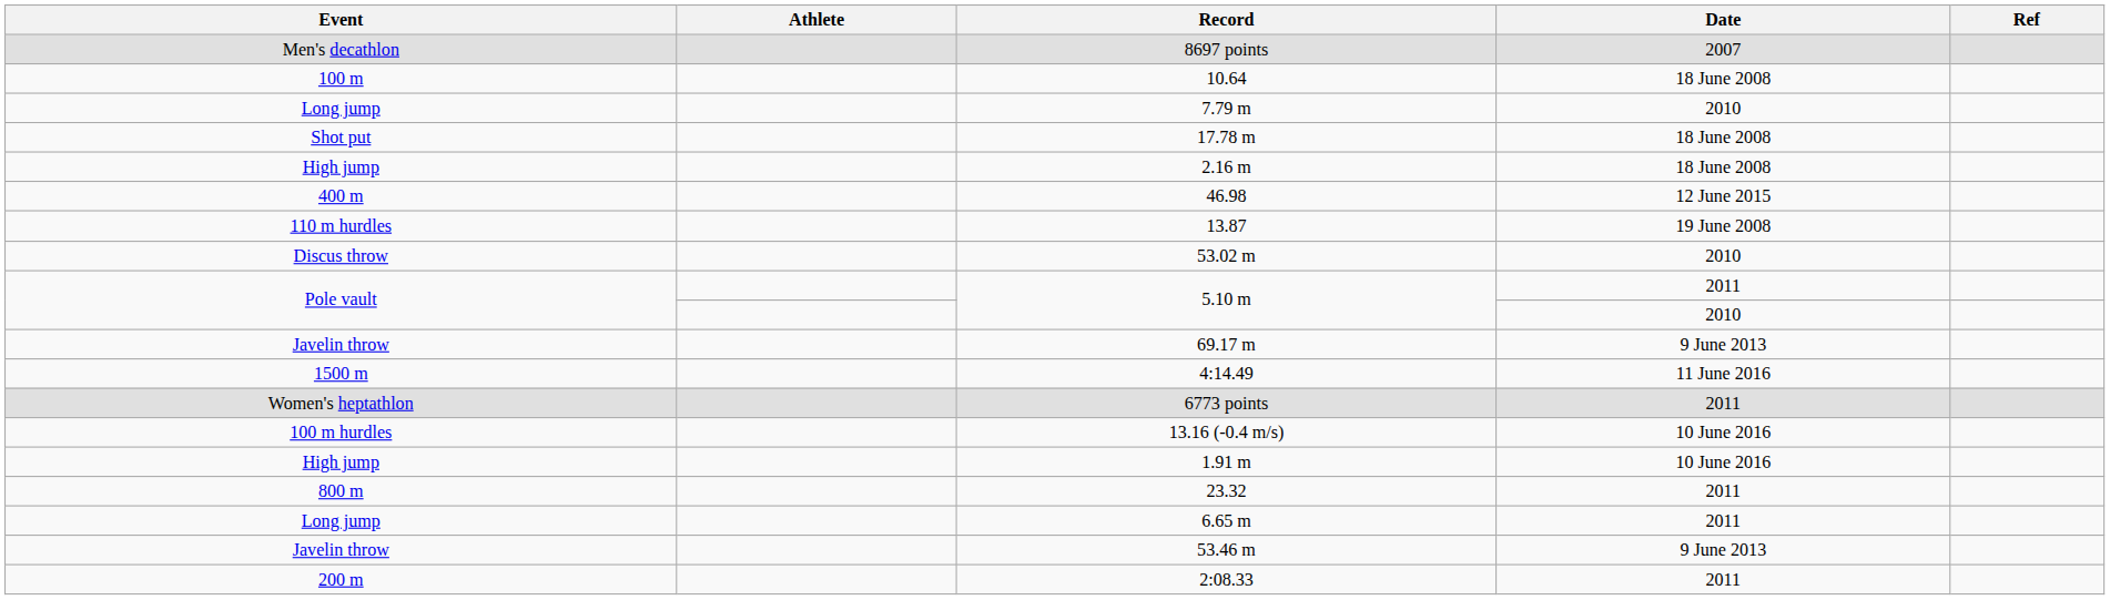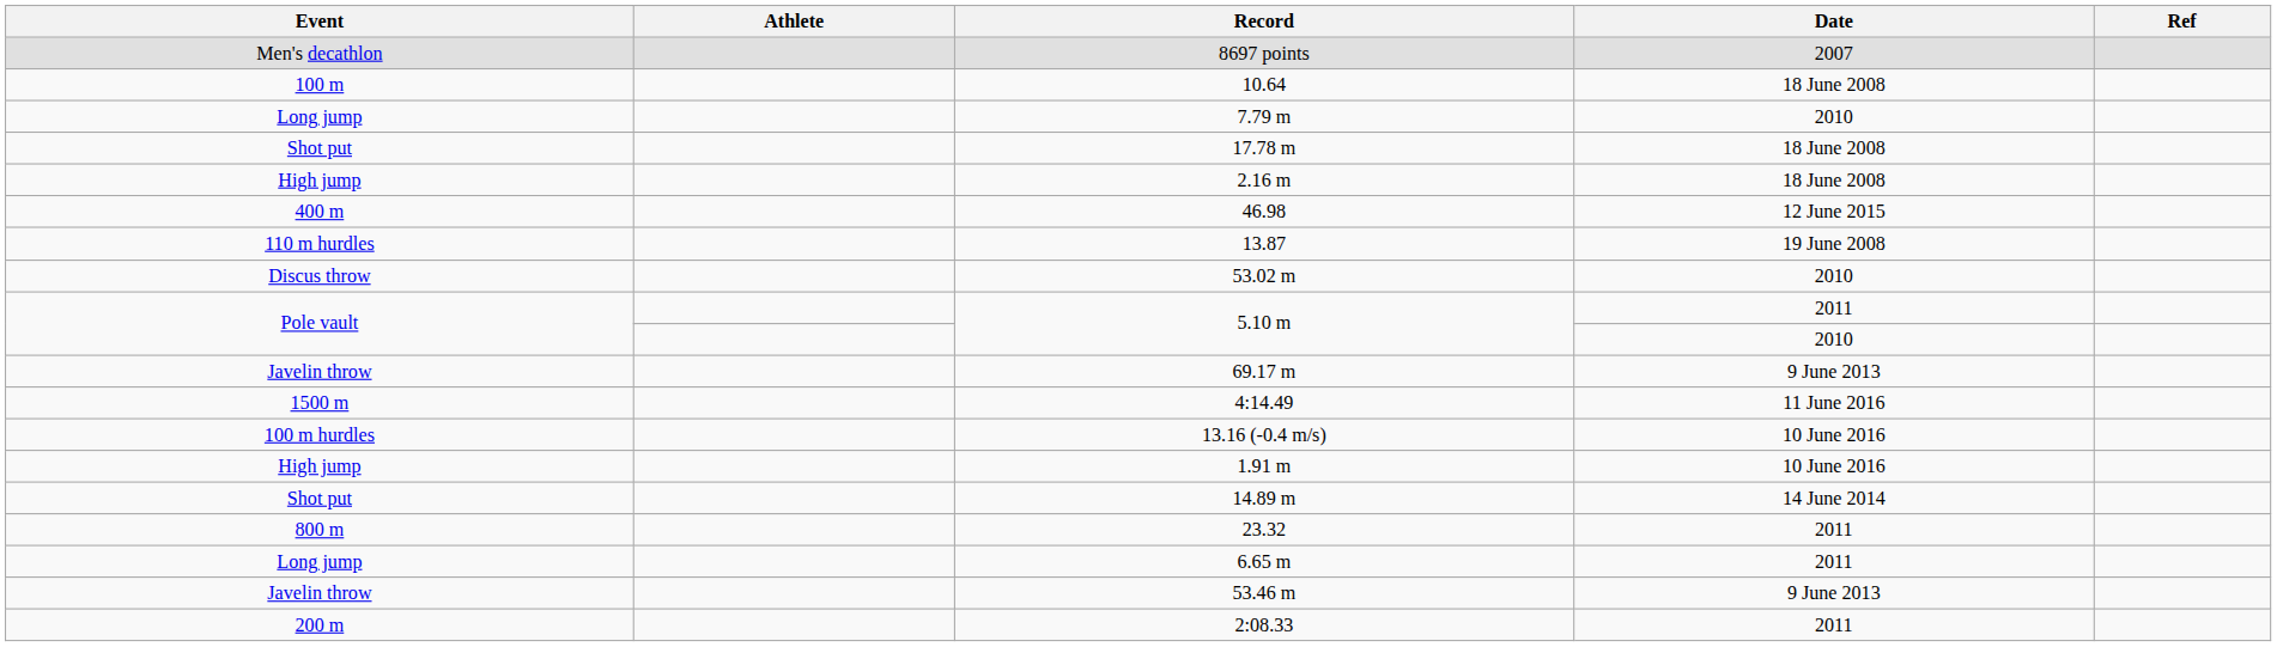 <table class="wikitable" style=" text-align:center; font-size:95%;" width="90%">
 <tr>
 <th>Event</th>
 <th>Athlete</th>
 <th>Record</th>
 <th>Date</th>
 <th>Ref</th>
 </tr>
 <tr bgcolor="#e0e0e0">
 <td>Men's <a href='#'>decathlon</a></td>
 <td></td>
 <td>8697 points</td>
 <td>2007</td>
 <td></td>
 </tr>
 <tr>
 <td><a href='#'>100 m</a></td>
 <td></td>
 <td>10.64</td>
 <td>18 June 2008</td>
 <td></td>
 </tr>
 <tr>
 <td><a href='#'>Long jump</a></td>
 <td></td>
 <td>7.79 m</td>
 <td>2010</td>
 <td></td>
 </tr>
 <tr>
 <td><a href='#'>Shot put</a></td>
 <td></td>
 <td>17.78 m</td>
 <td>18 June 2008</td>
 <td></td>
 </tr>
 <tr>
 <td><a href='#'>High jump</a></td>
 <td></td>
 <td>2.16 m</td>
 <td>18 June 2008</td>
 <td></td>
 </tr>
 <tr>
 <td><a href='#'>400 m</a></td>
 <td></td>
 <td>46.98</td>
 <td>12 June 2015</td>
 <td></td>
 </tr>
 <tr>
 <td><a href='#'>110 m hurdles</a></td>
 <td></td>
 <td>13.87</td>
 <td>19 June 2008</td>
 <td></td>
 </tr>
 <tr>
 <td><a href='#'>Discus throw</a></td>
 <td></td>
 <td>53.02 m</td>
 <td>2010</td>
 <td></td>
 </tr>
 <tr>
 <td rowspan=2><a href='#'>Pole vault</a></td>
 <td></td>
 <td rowspan=2>5.10 m</td>
 <td>2011</td>
 <td></td>
 </tr>
 <tr>
 <td></td>
 <td>2010</td>
 <td></td>
 </tr>
 <tr>
 <td><a href='#'>Javelin throw</a></td>
 <td></td>
 <td>69.17 m</td>
 <td>9 June 2013</td>
 <td></td>
 </tr>
 <tr>
 <td><a href='#'>1500 m</a></td>
 <td></td>
 <td>4:14.49</td>
 <td>11 June 2016</td>
 <td></td>
 </tr>
-<tr bgcolor="#e0e0e0">
-<td>Women's <a href='#'>heptathlon</a></td>
-<td></td>
-<td>6773 points</td>
-<td>2011</td>
-<td></td>
-</tr>
 <tr>
 <td><a href='#'>100 m hurdles</a></td>
 <td></td>
 <td>13.16 (-0.4 m/s)</td>
 <td>10 June 2016</td>
 <td></td>
 </tr>
 <tr>
 <td><a href='#'>High jump</a></td>
 <td></td>
 <td>1.91 m</td>
 <td>10 June 2016</td>
+<td></td>
+</tr>
+<tr>
+<td><a href='#'>Shot put</a></td>
+<td></td>
+<td>14.89 m</td>
+<td>14 June 2014</td>
 <td></td>
 </tr>
 <tr>
 <td><a href='#'>800 m</a></td>
 <td></td>
 <td>23.32</td>
 <td>2011</td>
 <td></td>
 </tr>
 <tr>
 <td><a href='#'>Long jump</a></td>
 <td></td>
 <td>6.65 m</td>
 <td>2011</td>
 <td></td>
 </tr>
 <tr>
 <td><a href='#'>Javelin throw</a></td>
 <td></td>
 <td>53.46 m</td>
 <td>9 June 2013</td>
 <td></td>
 </tr>
 <tr>
 <td><a href='#'>200 m</a></td>
 <td></td>
 <td>2:08.33</td>
 <td>2011</td>
 <td></td>
 </tr>
 </table>
